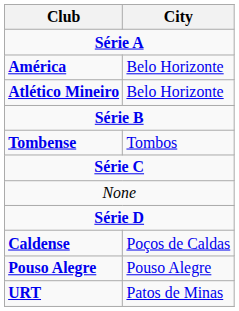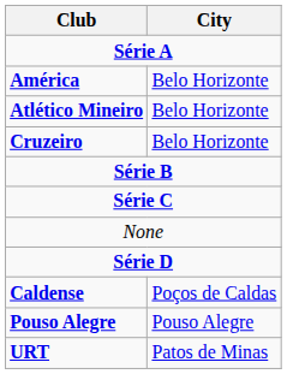 <table class="wikitable">
 <tr>
 <th>Club</th>
 <th>City</th>
 </tr>
 <tr>
 <td colspan="2" align="center"><strong><a href='#'>Série A</a></strong></td>
 </tr>
 <tr>
 <td><strong><a href='#'>América</a></strong></td>
 <td><a href='#'>Belo Horizonte</a></td>
 </tr>
 <tr>
 <td><strong><a href='#'>Atlético Mineiro</a></strong></td>
 <td><a href='#'>Belo Horizonte</a></td>
 </tr>
 <tr>
-<td colspan="2" align="center"><strong><a href='#'>Série B</a></strong></td>
+<td><strong><a href='#'>Cruzeiro</a></strong></td>
+<td><a href='#'>Belo Horizonte</a></td>
 </tr>
 <tr>
-<td><strong><a href='#'>Tombense</a></strong></td>
-<td><a href='#'>Tombos</a></td>
+<td colspan="2" align="center"><strong><a href='#'>Série B</a></strong></td>
 </tr>
 <tr>
 <td colspan="2" align="center"><strong><a href='#'>Série C</a></strong></td>
 </tr>
 <tr>
 <td align=center colspan=2><em>None</em></td>
 </tr>
 <tr>
 <td colspan="2" align="center"><strong><a href='#'>Série D</a></strong></td>
 </tr>
 <tr>
 <td><strong><a href='#'>Caldense</a></strong></td>
 <td><a href='#'>Poços de Caldas</a></td>
 </tr>
 <tr>
 <td><strong><a href='#'>Pouso Alegre</a></strong></td>
 <td><a href='#'>Pouso Alegre</a></td>
 </tr>
 <tr>
 <td><strong><a href='#'>URT</a></strong></td>
 <td><a href='#'>Patos de Minas</a></td>
 </tr>
 </table>
